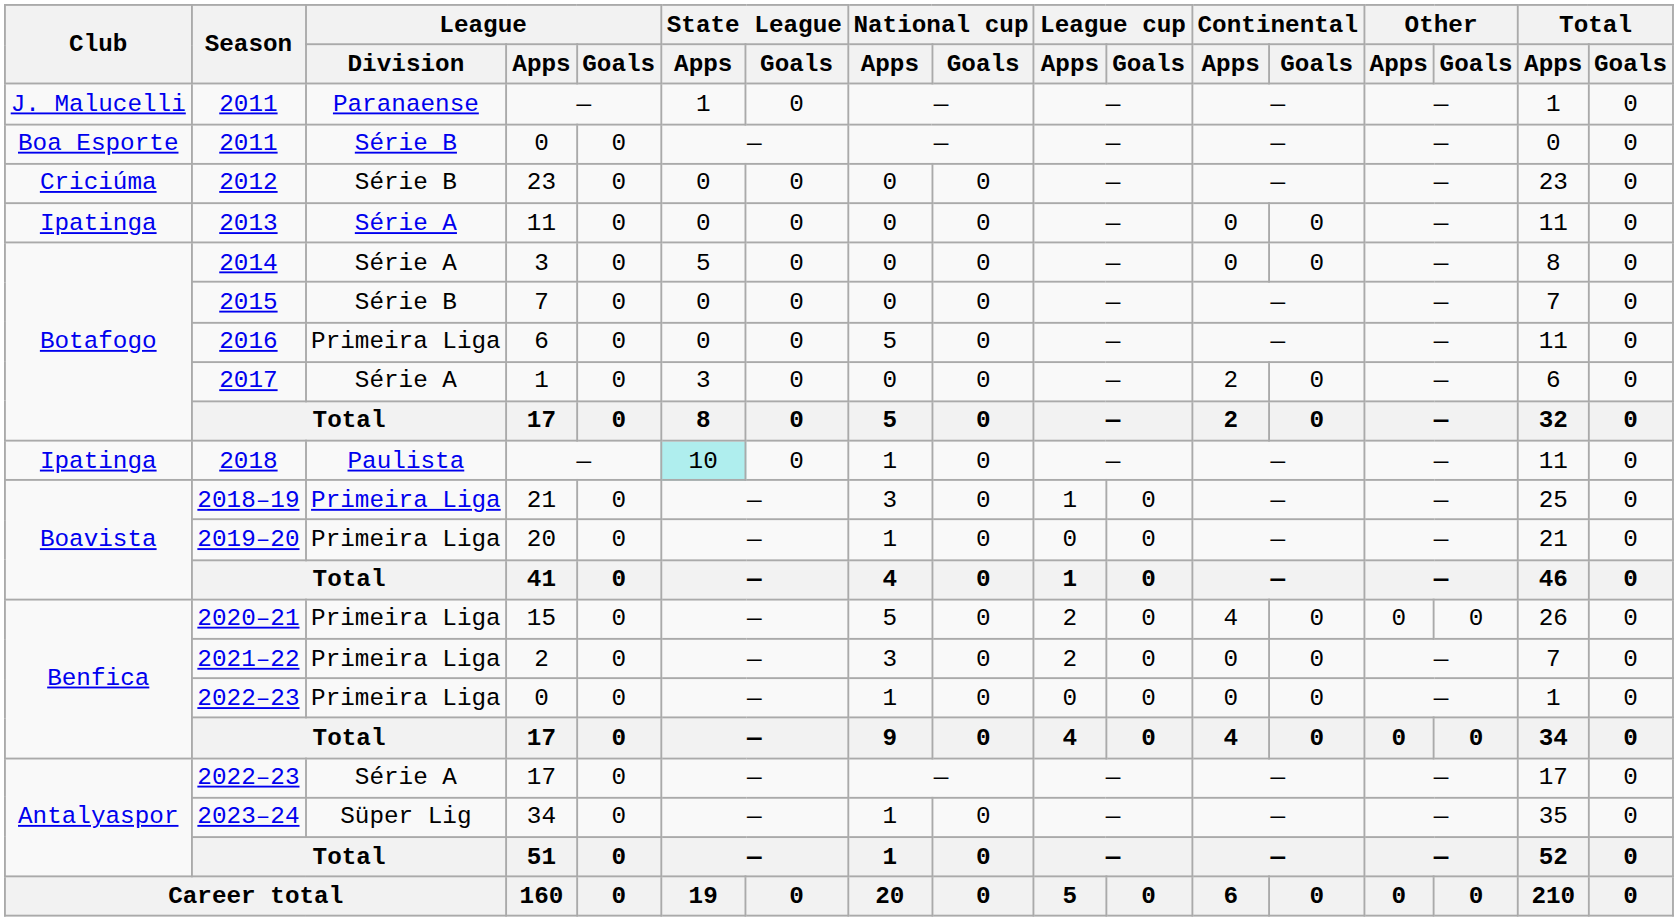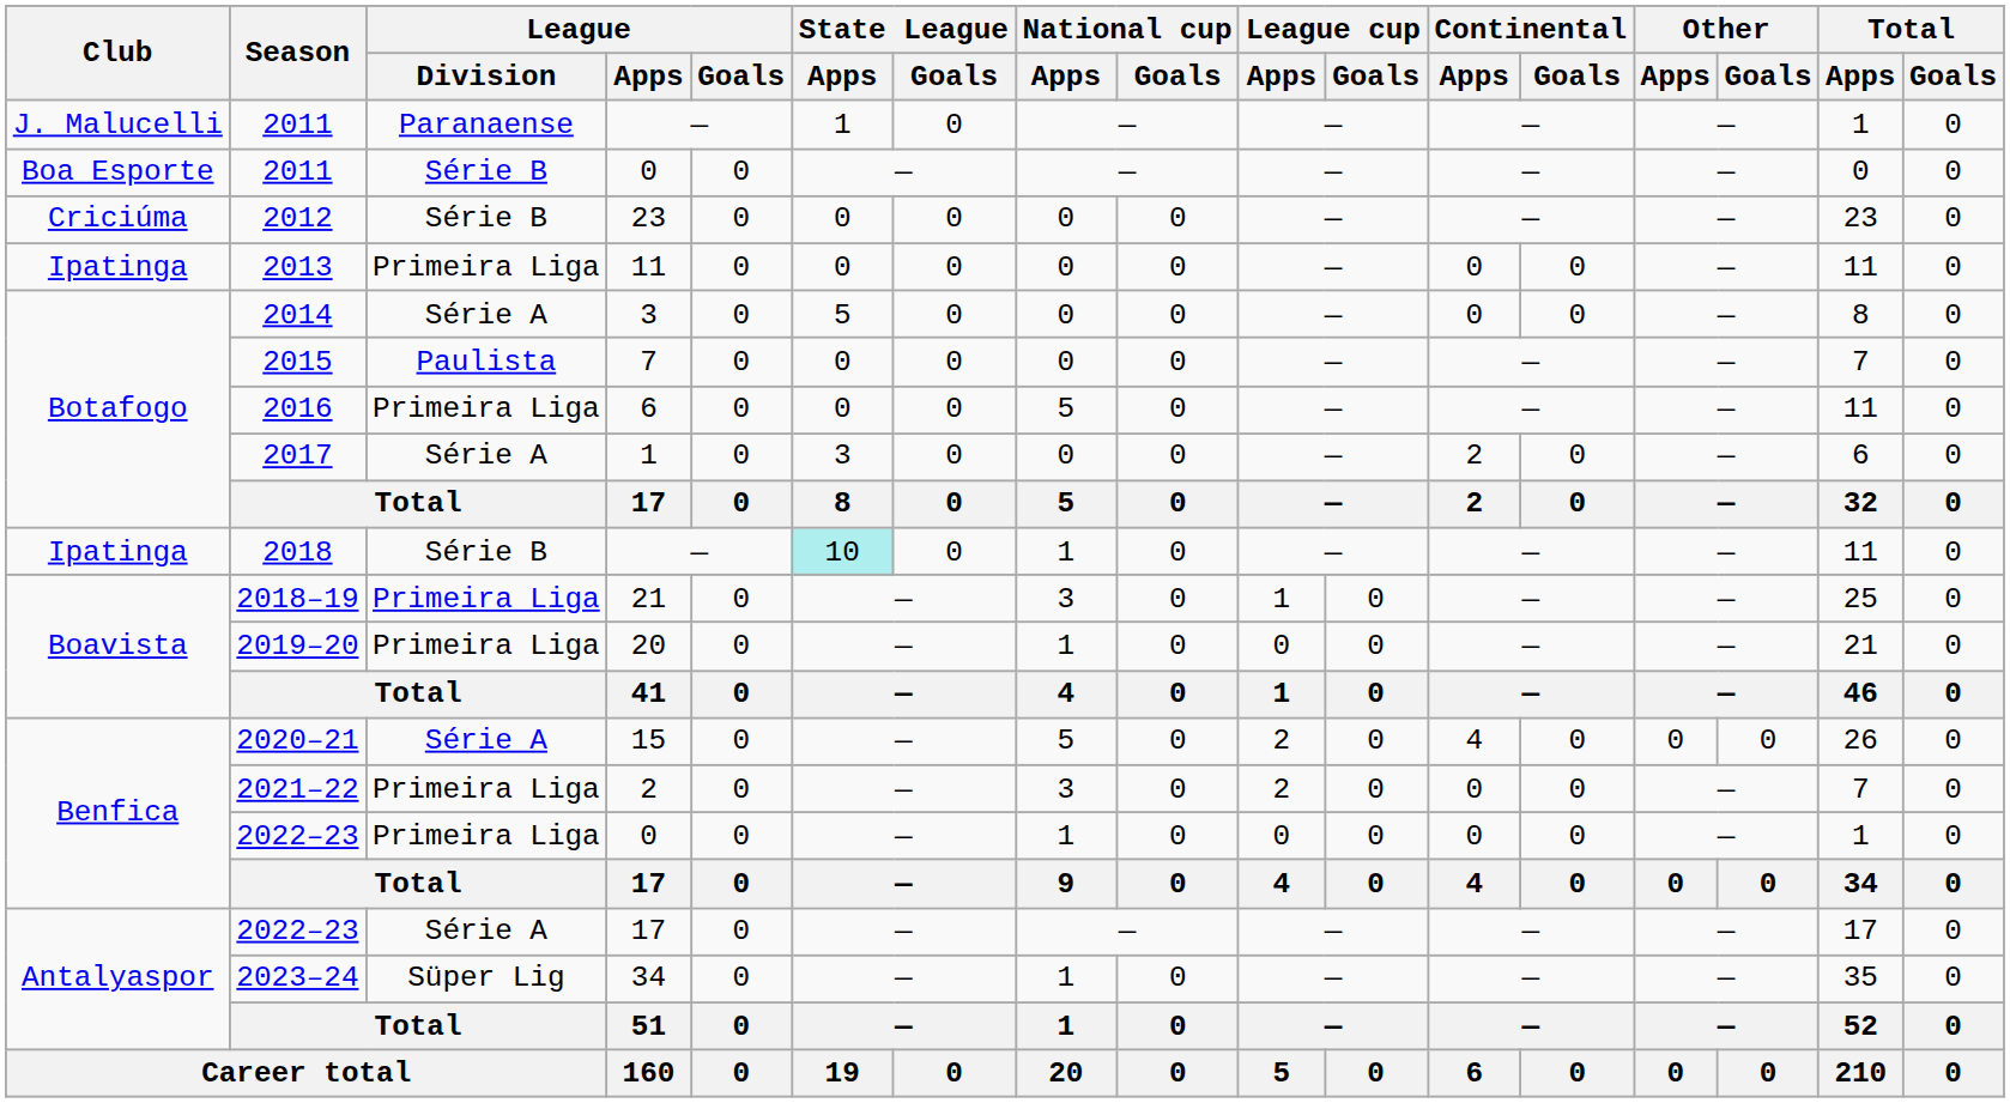 <table class="wikitable" style="text-align:center">
 <tr>
 <th rowspan="2">Club</th>
 <th rowspan="2">Season</th>
 <th colspan="3">League</th>
 <th colspan="2">State League</th>
 <th colspan="2">National cup</th>
 <th colspan="2">League cup</th>
 <th colspan="2">Continental</th>
 <th colspan="2">Other</th>
 <th colspan="2">Total</th>
 </tr>
 <tr>
 <th>Division</th>
 <th>Apps</th>
 <th>Goals</th>
 <th>Apps</th>
 <th>Goals</th>
 <th>Apps</th>
 <th>Goals</th>
 <th>Apps</th>
 <th>Goals</th>
 <th>Apps</th>
 <th>Goals</th>
 <th>Apps</th>
 <th>Goals</th>
 <th>Apps</th>
 <th>Goals</th>
 </tr>
 <tr>
 <td><a href='#'>J. Malucelli</a></td>
 <td><a href='#'>2011</a></td>
 <td><a href='#'>Paranaense</a></td>
 <td colspan="2">—</td>
 <td>1</td>
 <td>0</td>
 <td colspan="2">—</td>
 <td colspan="2">—</td>
 <td colspan="2">—</td>
 <td colspan="2">—</td>
 <td>1</td>
 <td>0</td>
 </tr>
 <tr>
 <td><a href='#'>Boa Esporte</a></td>
 <td><a href='#'>2011</a></td>
 <td><a href='#'>Série B</a></td>
 <td>0</td>
 <td>0</td>
 <td colspan="2">—</td>
 <td colspan="2">—</td>
 <td colspan="2">—</td>
 <td colspan="2">—</td>
 <td colspan="2">—</td>
 <td>0</td>
 <td>0</td>
 </tr>
 <tr>
 <td><a href='#'>Criciúma</a></td>
 <td><a href='#'>2012</a></td>
 <td>Série B</td>
 <td>23</td>
 <td>0</td>
 <td>0</td>
 <td>0</td>
 <td>0</td>
 <td>0</td>
 <td colspan="2">—</td>
 <td colspan="2">—</td>
 <td colspan="2">—</td>
 <td>23</td>
 <td>0</td>
 </tr>
 <tr>
 <td><a href='#'>Ipatinga</a></td>
 <td><a href='#'>2013</a></td>
-<td><a href='#'>Série A</a></td>
+<td>Primeira Liga</td>
 <td>11</td>
 <td>0</td>
 <td>0</td>
 <td>0</td>
 <td>0</td>
 <td>0</td>
 <td colspan="2">—</td>
 <td>0</td>
 <td>0</td>
 <td colspan="2">—</td>
 <td>11</td>
 <td>0</td>
 </tr>
 <tr>
 <td rowspan=5><a href='#'>Botafogo</a></td>
 <td><a href='#'>2014</a></td>
 <td>Série A</td>
 <td>3</td>
 <td>0</td>
 <td>5</td>
 <td>0</td>
 <td>0</td>
 <td>0</td>
 <td colspan="2">—</td>
 <td>0</td>
 <td>0</td>
 <td colspan="2">—</td>
 <td>8</td>
 <td>0</td>
 </tr>
 <tr>
 <td><a href='#'>2015</a></td>
-<td>Série B</td>
+<td><a href='#'>Paulista</a></td>
 <td>7</td>
 <td>0</td>
 <td>0</td>
 <td>0</td>
 <td>0</td>
 <td>0</td>
 <td colspan="2">—</td>
 <td colspan="2">—</td>
 <td colspan="2">—</td>
 <td>7</td>
 <td>0</td>
 </tr>
 <tr>
 <td><a href='#'>2016</a></td>
 <td>Primeira Liga</td>
 <td>6</td>
 <td>0</td>
 <td>0</td>
 <td>0</td>
 <td>5</td>
 <td>0</td>
 <td colspan="2">—</td>
 <td colspan="2">—</td>
 <td colspan="2">—</td>
 <td>11</td>
 <td>0</td>
 </tr>
 <tr>
 <td><a href='#'>2017</a></td>
 <td>Série A</td>
 <td>1</td>
 <td>0</td>
 <td>3</td>
 <td>0</td>
 <td>0</td>
 <td>0</td>
 <td colspan="2">—</td>
 <td>2</td>
 <td>0</td>
 <td colspan="2">—</td>
 <td>6</td>
 <td>0</td>
 </tr>
 <tr>
 <th colspan="2">Total</th>
 <th>17</th>
 <th>0</th>
 <th>8</th>
 <th>0</th>
 <th>5</th>
 <th>0</th>
 <th colspan="2">—</th>
 <th>2</th>
 <th>0</th>
 <th colspan="2">—</th>
 <th>32</th>
 <th>0</th>
 </tr>
 <tr>
 <td><a href='#'>Ipatinga</a></td>
 <td><a href='#'>2018</a></td>
-<td><a href='#'>Paulista</a></td>
+<td>Série B</td>
 <td colspan="2">—</td>
 <td style="background: paleturquoise;">10</td>
 <td>0</td>
 <td>1</td>
 <td>0</td>
 <td colspan="2">—</td>
 <td colspan="2">—</td>
 <td colspan="2">—</td>
 <td>11</td>
 <td>0</td>
 </tr>
 <tr>
 <td rowspan="3"><a href='#'>Boavista</a></td>
 <td><a href='#'>2018–19</a></td>
 <td><a href='#'>Primeira Liga</a></td>
 <td>21</td>
 <td>0</td>
 <td colspan="2">—</td>
 <td>3</td>
 <td>0</td>
 <td>1</td>
 <td>0</td>
 <td colspan="2">—</td>
 <td colspan="2">—</td>
 <td>25</td>
 <td>0</td>
 </tr>
 <tr>
 <td><a href='#'>2019–20</a></td>
 <td>Primeira Liga</td>
 <td>20</td>
 <td>0</td>
 <td colspan="2">—</td>
 <td>1</td>
 <td>0</td>
 <td>0</td>
 <td>0</td>
 <td colspan="2">—</td>
 <td colspan="2">—</td>
 <td>21</td>
 <td>0</td>
 </tr>
 <tr>
 <th colspan="2">Total</th>
 <th>41</th>
 <th>0</th>
 <th colspan="2">—</th>
 <th>4</th>
 <th>0</th>
 <th>1</th>
 <th>0</th>
 <th colspan="2">—</th>
 <th colspan="2">—</th>
 <th>46</th>
 <th>0</th>
 </tr>
 <tr>
 <td rowspan="4"><a href='#'>Benfica</a></td>
 <td><a href='#'>2020–21</a></td>
-<td>Primeira Liga</td>
+<td><a href='#'>Série A</a></td>
 <td>15</td>
 <td>0</td>
 <td colspan="2">—</td>
 <td>5</td>
 <td>0</td>
 <td>2</td>
 <td>0</td>
 <td>4</td>
 <td>0</td>
 <td>0</td>
 <td>0</td>
 <td>26</td>
 <td>0</td>
 </tr>
 <tr>
 <td><a href='#'>2021–22</a></td>
 <td>Primeira Liga</td>
 <td>2</td>
 <td>0</td>
 <td colspan="2">—</td>
 <td>3</td>
 <td>0</td>
 <td>2</td>
 <td>0</td>
 <td>0</td>
 <td>0</td>
 <td colspan="2">—</td>
 <td>7</td>
 <td>0</td>
 </tr>
 <tr>
 <td><a href='#'>2022–23</a></td>
 <td>Primeira Liga</td>
 <td>0</td>
 <td>0</td>
 <td colspan="2">—</td>
 <td>1</td>
 <td>0</td>
 <td>0</td>
 <td>0</td>
 <td>0</td>
 <td>0</td>
 <td colspan="2">—</td>
 <td>1</td>
 <td>0</td>
 </tr>
 <tr>
 <th colspan="2">Total</th>
 <th>17</th>
 <th>0</th>
 <th colspan="2">—</th>
 <th>9</th>
 <th>0</th>
 <th>4</th>
 <th>0</th>
 <th>4</th>
 <th>0</th>
 <th>0</th>
 <th>0</th>
 <th>34</th>
 <th>0</th>
 </tr>
 <tr>
 <td rowspan="3"><a href='#'>Antalyaspor</a></td>
 <td><a href='#'>2022–23</a></td>
 <td>Série A</td>
 <td>17</td>
 <td>0</td>
 <td colspan="2">—</td>
 <td colspan="2">—</td>
 <td colspan="2">—</td>
 <td colspan="2">—</td>
 <td colspan="2">—</td>
 <td>17</td>
 <td>0</td>
 </tr>
 <tr>
 <td><a href='#'>2023–24</a></td>
 <td>Süper Lig</td>
 <td>34</td>
 <td>0</td>
 <td colspan="2">—</td>
 <td>1</td>
 <td>0</td>
 <td colspan="2">—</td>
 <td colspan="2">—</td>
 <td colspan="2">—</td>
 <td>35</td>
 <td>0</td>
 </tr>
 <tr>
 <th colspan="2">Total</th>
 <th>51</th>
 <th>0</th>
 <th colspan="2">—</th>
 <th>1</th>
 <th>0</th>
 <th colspan="2">—</th>
 <th colspan="2">—</th>
 <th colspan="2">—</th>
 <th>52</th>
 <th>0</th>
 </tr>
 <tr>
 <th colspan="3">Career total</th>
 <th>160</th>
 <th>0</th>
 <th>19</th>
 <th>0</th>
 <th>20</th>
 <th>0</th>
 <th>5</th>
 <th>0</th>
 <th>6</th>
 <th>0</th>
 <th>0</th>
 <th>0</th>
 <th>210</th>
 <th>0</th>
 </tr>
 </table>
